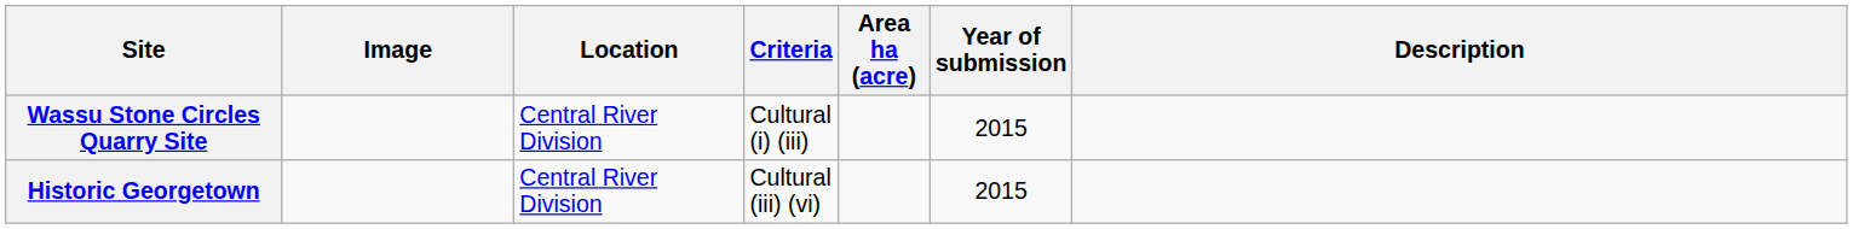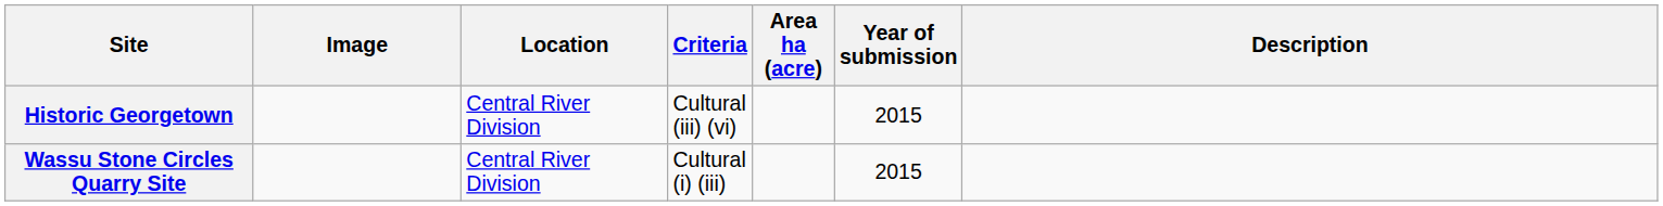 <table class="wikitable sortable">
 <tr>
 <th scope="col" style="width:15%;">Site</th>
 <th scope="col" class="unsortable" style="width:150px;">Image</th>
 <th scope="col" style="width:12.5%;">Location</th>
 <th scope="row" style="width:5%;"><a href='#'>Criteria</a></th>
 <th scope="col" style="width:5%;">Area<br><a href='#'>ha</a> (<a href='#'>acre</a>)<br></th>
 <th scope="col" style="width:5%;">Year of submission</th>
 <th scope="col" class="unsortable">Description</th>
 </tr>
 <tr>
+<th scope="row"><a href='#'>Historic Georgetown</a></th>
+<td></td>
+<td><a href='#'>Central River Division</a></td>
+<td>Cultural (iii) (vi)</td>
+<td></td>
+<td align="center">2015</td>
+<td></td>
+</tr>
+<tr>
 <th scope="row"><a href='#'>Wassu Stone Circles Quarry Site</a></th>
 <td></td>
 <td><a href='#'>Central River Division</a></td>
 <td>Cultural (i) (iii)</td>
 <td></td>
 <td align="center">2015</td>
 <td></td>
 </tr>
-<tr>
-<th scope="row"><a href='#'>Historic Georgetown</a></th>
-<td></td>
-<td><a href='#'>Central River Division</a></td>
-<td>Cultural (iii) (vi)</td>
-<td></td>
-<td align="center">2015</td>
-<td></td>
-</tr>
 </table>
